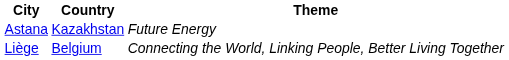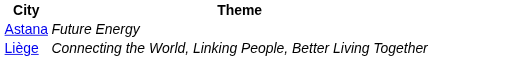 <table class="sortable">
 <tr>
 <th>City</th>
-<th>Country</th>
 <th>Theme</th>
 </tr>
 <tr>
 <td><a href='#'>Astana</a></td>
-<td> <a href='#'>Kazakhstan</a></td>
 <td><em>Future Energy</em></td>
 </tr>
 <tr>
 <td><a href='#'>Liège</a></td>
-<td> <a href='#'>Belgium</a></td>
 <td><em>Connecting the World, Linking People, Better Living Together</em></td>
 </tr>
 </table>
